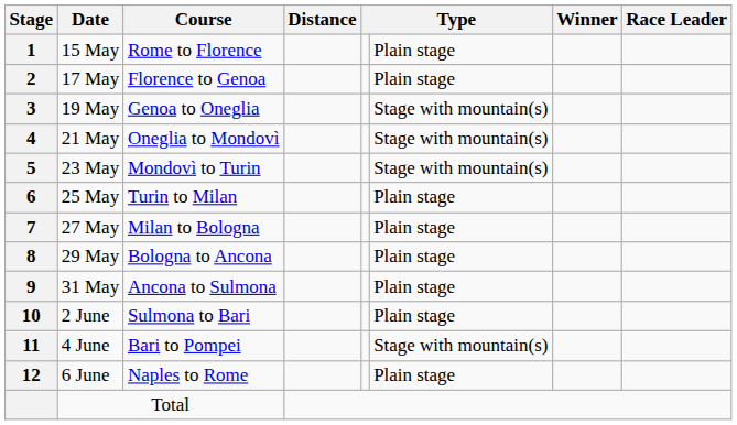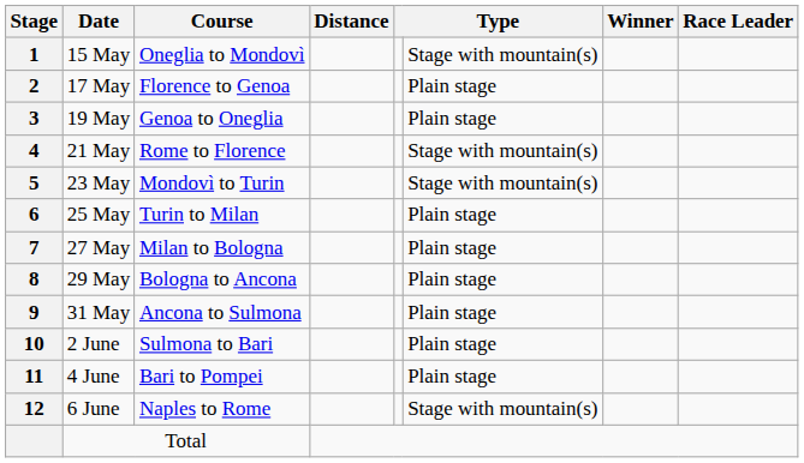 <table class="wikitable">
 <tr style="background:#efefef;">
 <th scope="col">Stage</th>
 <th scope="col">Date</th>
 <th scope="col">Course</th>
 <th scope="col">Distance</th>
 <th scope="col" colspan="2">Type</th>
 <th scope="col">Winner</th>
 <th scope="col">Race Leader</th>
 </tr>
 <tr>
 <th scope="row" style="text-align:center">1</th>
 <td>15 May</td>
-<td align=left><a href='#'>Rome</a> to <a href='#'>Florence</a></td>
+<td align=left><a href='#'>Oneglia</a> to <a href='#'>Mondovì</a></td>
 <td style="text-align:center"></td>
 <td style="text-align:center;"></td>
-<td>Plain stage</td>
+<td>Stage with mountain(s)</td>
 <td></td>
 <td></td>
 </tr>
 <tr>
 <th scope="row" style="text-align:center">2</th>
 <td>17 May</td>
 <td align=left><a href='#'>Florence</a> to <a href='#'>Genoa</a></td>
 <td style="text-align:center"></td>
 <td style="text-align:center;"></td>
 <td>Plain stage</td>
 <td></td>
 <td></td>
 </tr>
 <tr>
 <th scope="row" style="text-align:center">3</th>
 <td>19 May</td>
 <td align=left><a href='#'>Genoa</a> to <a href='#'>Oneglia</a></td>
 <td style="text-align:center"></td>
 <td style="text-align:center;"></td>
-<td>Stage with mountain(s)</td>
+<td>Plain stage</td>
 <td></td>
 <td></td>
 </tr>
 <tr>
 <th scope="row" style="text-align:center">4</th>
 <td>21 May</td>
-<td align=left><a href='#'>Oneglia</a> to <a href='#'>Mondovì</a></td>
+<td align=left><a href='#'>Rome</a> to <a href='#'>Florence</a></td>
 <td style="text-align:center"></td>
 <td style="text-align:center;"></td>
 <td>Stage with mountain(s)</td>
 <td></td>
 <td></td>
 </tr>
 <tr>
 <th scope="row" style="text-align:center">5</th>
 <td>23 May</td>
 <td align=left><a href='#'>Mondovì</a> to <a href='#'>Turin</a></td>
 <td style="text-align:center"></td>
 <td style="text-align:center;"></td>
 <td>Stage with mountain(s)</td>
 <td></td>
 <td></td>
 </tr>
 <tr>
 <th scope="row" style="text-align:center">6</th>
 <td>25 May</td>
 <td align=left><a href='#'>Turin</a> to <a href='#'>Milan</a></td>
 <td style="text-align:center"></td>
 <td style="text-align:center;"></td>
 <td>Plain stage</td>
 <td></td>
 <td></td>
 </tr>
 <tr>
 <th scope="row" style="text-align:center">7</th>
 <td>27 May</td>
 <td align=left><a href='#'>Milan</a> to <a href='#'>Bologna</a></td>
 <td style="text-align:center"></td>
 <td style="text-align:center;"></td>
 <td>Plain stage</td>
 <td></td>
 <td></td>
 </tr>
 <tr>
 <th scope="row" style="text-align:center">8</th>
 <td>29 May</td>
 <td align=left><a href='#'>Bologna</a> to <a href='#'>Ancona</a></td>
 <td style="text-align:center"></td>
 <td style="text-align:center;"></td>
 <td>Plain stage</td>
 <td></td>
 <td></td>
 </tr>
 <tr>
 <th scope="row" style="text-align:center">9</th>
 <td>31 May</td>
 <td align=left><a href='#'>Ancona</a> to <a href='#'>Sulmona</a></td>
 <td style="text-align:center"></td>
 <td style="text-align:center;"></td>
 <td>Plain stage</td>
 <td></td>
 <td></td>
 </tr>
 <tr>
 <th scope="row" style="text-align:center">10</th>
 <td>2 June</td>
 <td align=left><a href='#'>Sulmona</a> to <a href='#'>Bari</a></td>
 <td style="text-align:center"></td>
 <td style="text-align:center;"></td>
 <td>Plain stage</td>
 <td></td>
 <td></td>
 </tr>
 <tr>
 <th scope="row" style="text-align:center">11</th>
 <td>4 June</td>
 <td align=left><a href='#'>Bari</a> to <a href='#'>Pompei</a></td>
 <td style="text-align:center"></td>
 <td style="text-align:center;"></td>
-<td>Stage with mountain(s)</td>
+<td>Plain stage</td>
 <td></td>
 <td></td>
 </tr>
 <tr>
 <th scope="row" style="text-align:center">12</th>
 <td>6 June</td>
 <td align=left><a href='#'>Naples</a> to <a href='#'>Rome</a></td>
 <td style="text-align:center"></td>
 <td style="text-align:center;"></td>
-<td>Plain stage</td>
+<td>Stage with mountain(s)</td>
 <td></td>
 <td></td>
 </tr>
 <tr>
 <th></th>
 <td colspan="2" style="text-align:center;">Total</td>
 <td colspan="5" style="text-align:center;"></td>
 </tr>
 </table>
